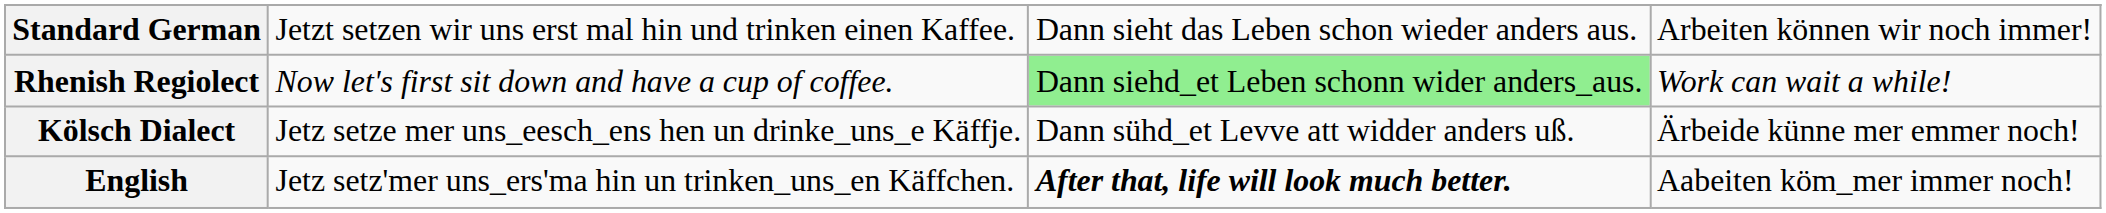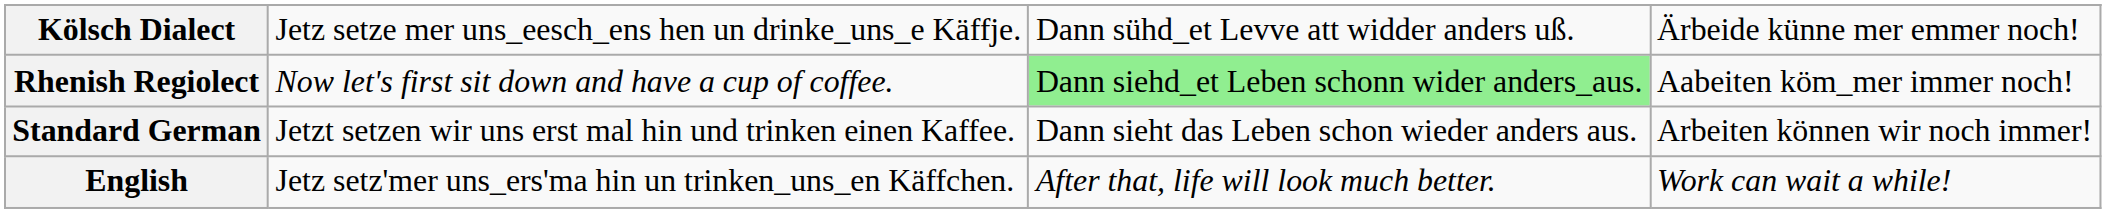 <table class="wikitable">
 <tr bgcolor=#FFDEAD>
+</tr>
+<tr>
+<th>Kölsch Dialect</th>
+<td>Jetz setze mer uns_eesch_ens hen un drinke_uns_e Käffje.</td>
+<td>Dann sühd_et Levve att widder anders uß.</td>
+<td>Ärbeide künne mer emmer noch!</td>
+</tr>
+<tr>
+<th>Rhenish Regiolect</th>
+<td><em>Now let's first sit down and have a cup of coffee.</em></td>
+<td style="background: lightgreen;">Dann siehd_et Leben schonn wider anders_aus.</td>
+<td>Aabeiten köm_mer immer noch!</td>
 </tr>
 <tr>
 <th>Standard German</th>
 <td>Jetzt setzen wir uns erst mal hin und trinken einen Kaffee.</td>
 <td>Dann sieht das Leben schon wieder anders aus.</td>
 <td>Arbeiten können wir noch immer!</td>
 </tr>
 <tr>
-<th>Rhenish Regiolect</th>
-<td><em>Now let's first sit down and have a cup of coffee.</em></td>
-<td style="background: lightgreen;">Dann siehd_et Leben schonn wider anders_aus.</td>
+<th>English</th>
+<td>Jetz setz'mer uns_ers'ma hin un trinken_uns_en Käffchen.</td>
+<td><em>After that, life will look much better.</em></td>
 <td><em>Work can wait a while!</em></td>
 </tr>
-<tr>
-<th>Kölsch Dialect</th>
-<td>Jetz setze mer uns_eesch_ens hen un drinke_uns_e Käffje.</td>
-<td>Dann sühd_et Levve att widder anders uß.</td>
-<td>Ärbeide künne mer emmer noch!</td>
-</tr>
-<tr>
-<th>English</th>
-<td>Jetz setz'mer uns_ers'ma hin un trinken_uns_en Käffchen.</td>
-<td><strong><em>After that, life will look much better.</em></strong></td>
-<td>Aabeiten köm_mer immer noch!</td>
-</tr>
 </table>
